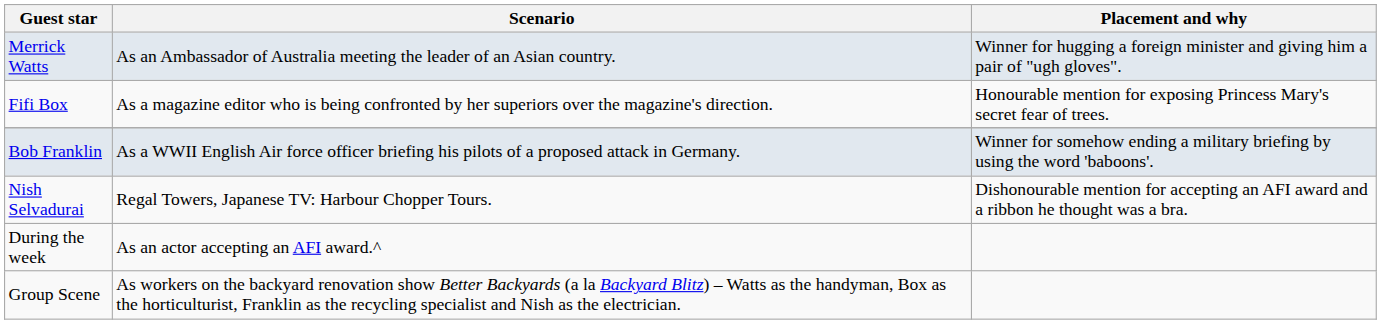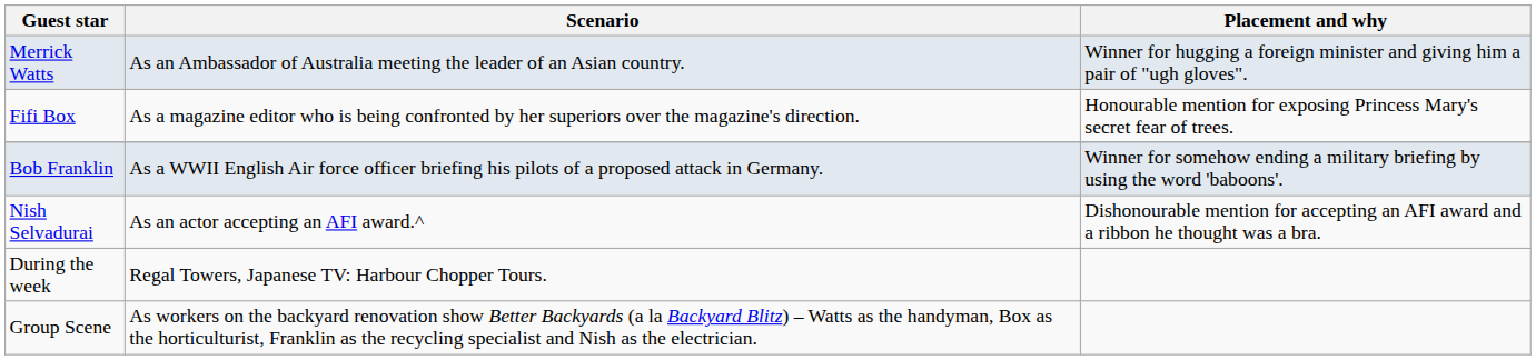 <table class="wikitable">
 <tr>
 <th>Guest star</th>
 <th>Scenario</th>
 <th>Placement and why</th>
 </tr>
 <tr style="background:#E1E8EF;">
 <td><a href='#'>Merrick Watts</a></td>
 <td>As an Ambassador of Australia meeting the leader of an Asian country.</td>
 <td>Winner for hugging a foreign minister and giving him a pair of "ugh gloves".</td>
 </tr>
 <tr>
 <td><a href='#'>Fifi Box</a></td>
 <td>As a magazine editor who is being confronted by her superiors over the magazine's direction.</td>
 <td>Honourable mention for exposing Princess Mary's secret fear of trees.</td>
 </tr>
 <tr>
 </tr>
 <tr style="background:#E1E8EF;">
 <td><a href='#'>Bob Franklin</a></td>
 <td>As a WWII English Air force officer briefing his pilots of a proposed attack in Germany.</td>
 <td>Winner for somehow ending a military briefing by using the word 'baboons'.</td>
 </tr>
 <tr>
 <td><a href='#'>Nish Selvadurai</a></td>
-<td>Regal Towers, Japanese TV: Harbour Chopper Tours.</td>
+<td>As an actor accepting an <a href='#'>AFI</a> award.^</td>
 <td>Dishonourable mention for accepting an AFI award and a ribbon he thought was a bra.</td>
 </tr>
 <tr>
 <td>During the week</td>
-<td>As an actor accepting an <a href='#'>AFI</a> award.^</td>
+<td>Regal Towers, Japanese TV: Harbour Chopper Tours.</td>
 <td></td>
 </tr>
 <tr>
 <td>Group Scene</td>
 <td>As workers on the backyard renovation show <em>Better Backyards</em> (a la <em><a href='#'>Backyard Blitz</a></em>) – Watts as the handyman, Box as the horticulturist, Franklin as the recycling specialist and Nish as the electrician.</td>
 <td></td>
 </tr>
 </table>
